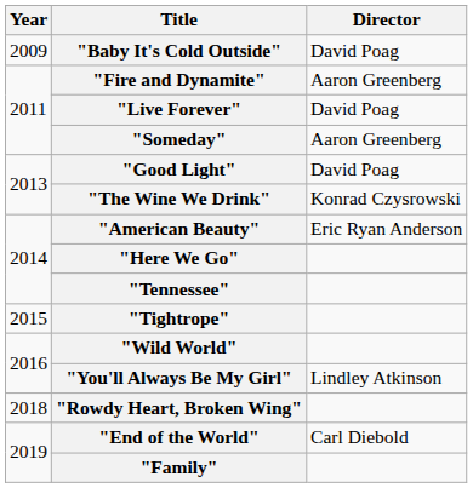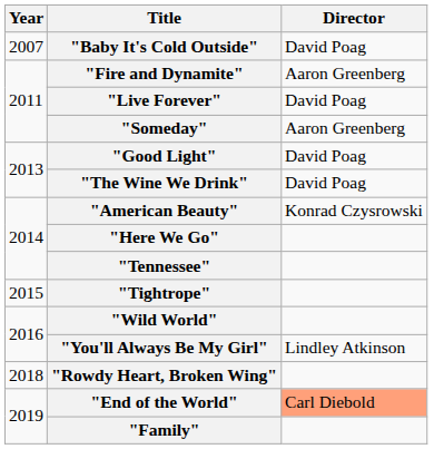 <table class="wikitable plainrowheaders">
 <tr>
 <th>Year</th>
 <th>Title</th>
 <th>Director</th>
 </tr>
 <tr>
-<td>2009</td>
+<td>2007</td>
 <th scope="row">"Baby It's Cold Outside"</th>
 <td>David Poag</td>
 </tr>
 <tr>
 <td rowspan="3">2011</td>
 <th scope="row">"Fire and Dynamite"</th>
 <td>Aaron Greenberg</td>
 </tr>
 <tr>
 <th scope="row">"Live Forever"</th>
 <td>David Poag</td>
 </tr>
 <tr>
 <th scope="row">"Someday"</th>
 <td>Aaron Greenberg</td>
 </tr>
 <tr>
 <td rowspan="2">2013</td>
 <th scope="row">"Good Light"</th>
 <td>David Poag</td>
 </tr>
 <tr>
 <th scope="row">"The Wine We Drink"</th>
-<td>Konrad Czysrowski</td>
+<td>David Poag</td>
 </tr>
 <tr>
 <td rowspan="3">2014</td>
 <th scope="row">"American Beauty"</th>
-<td>Eric Ryan Anderson</td>
+<td>Konrad Czysrowski</td>
 </tr>
 <tr>
 <th scope="row">"Here We Go"</th>
 <td></td>
 </tr>
 <tr>
 <th scope="row">"Tennessee"</th>
 <td></td>
 </tr>
 <tr>
 <td>2015</td>
 <th scope="row">"Tightrope"</th>
 <td></td>
 </tr>
 <tr>
 <td rowspan="2">2016</td>
 <th scope="row">"Wild World"</th>
 <td></td>
 </tr>
 <tr>
 <th scope="row">"You'll Always Be My Girl"</th>
 <td>Lindley Atkinson</td>
 </tr>
 <tr>
 <td>2018</td>
 <th scope="row">"Rowdy Heart, Broken Wing"</th>
 <td></td>
 </tr>
 <tr>
 <td rowspan="2">2019</td>
 <th scope="row">"End of the World"</th>
-<td>Carl Diebold</td>
+<td style="background: lightsalmon;">Carl Diebold</td>
 </tr>
 <tr>
 <th scope="row">"Family"</th>
 <td></td>
 </tr>
 </table>
